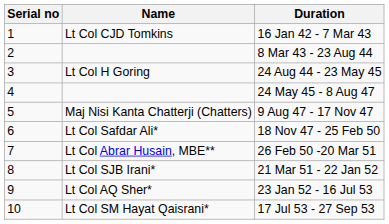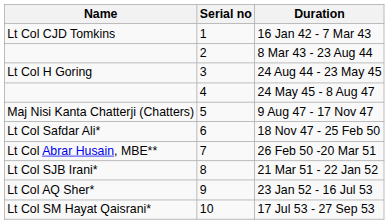 <table class="wikitable">
 <tr>
+<th>Name</th>
 <th>Serial no</th>
-<th>Name</th>
 <th>Duration</th>
 </tr>
 <tr>
+<td>Lt Col CJD Tomkins</td>
 <td>1</td>
-<td>Lt Col CJD Tomkins</td>
 <td>16 Jan 42 - 7 Mar 43</td>
 </tr>
 <tr>
+<td></td>
 <td>2</td>
-<td></td>
 <td>8 Mar  43 - 23 Aug 44</td>
 </tr>
 <tr>
+<td>Lt Col H Goring</td>
 <td>3</td>
-<td>Lt Col H Goring</td>
 <td>24 Aug 44 - 23 May 45</td>
 </tr>
 <tr>
+<td></td>
 <td>4</td>
-<td></td>
 <td>24 May 45 - 8 Aug 47</td>
 </tr>
 <tr>
+<td>Maj Nisi Kanta Chatterji (Chatters)</td>
 <td>5</td>
-<td>Maj Nisi Kanta Chatterji (Chatters)</td>
 <td>9 Aug  47 - 17 Nov 47</td>
 </tr>
 <tr>
+<td>Lt Col Safdar Ali*</td>
 <td>6</td>
-<td>Lt Col Safdar Ali*</td>
 <td>18 Nov 47 - 25 Feb 50</td>
 </tr>
 <tr>
+<td>Lt Col <a href='#'>Abrar Husain</a>, MBE**</td>
 <td>7</td>
-<td>Lt Col <a href='#'>Abrar Husain</a>, MBE**</td>
 <td>26 Feb 50 -20 Mar 51</td>
 </tr>
 <tr>
+<td>Lt Col SJB Irani*</td>
 <td>8</td>
-<td>Lt Col SJB Irani*</td>
 <td>21 Mar 51 - 22 Jan 52</td>
 </tr>
 <tr>
+<td>Lt Col AQ Sher*</td>
 <td>9</td>
-<td>Lt Col AQ Sher*</td>
 <td>23 Jan 52 - 16 Jul 53</td>
 </tr>
 <tr>
+<td>Lt Col SM Hayat Qaisrani*</td>
 <td>10</td>
-<td>Lt Col SM Hayat Qaisrani*</td>
 <td>17 Jul 53 - 27 Sep 53</td>
 </tr>
 </table>
